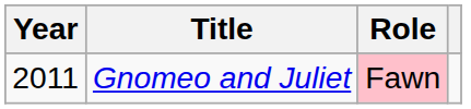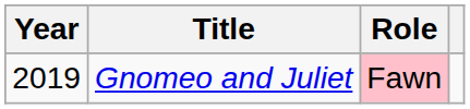 <table class="wikitable plainrowheaders sortable">
 <tr>
 <th scope="col">Year</th>
 <th scope="col">Title</th>
 <th scope="col">Role</th>
 <th scope="col" class="unsortable"></th>
 </tr>
 <tr>
-<td>2011</td>
+<td>2019</td>
 <td><em><a href='#'>Gnomeo and Juliet</a></em></td>
 <td style="background: pink;">Fawn</td>
 <td></td>
 </tr>
 </table>
